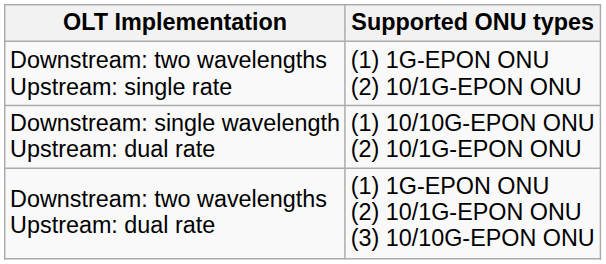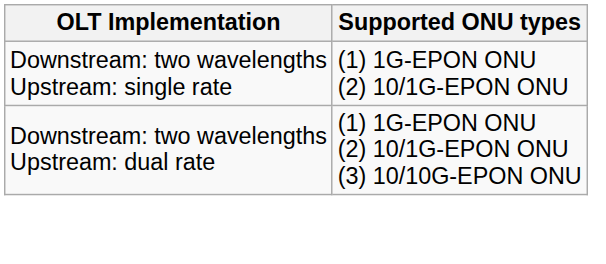 <table class="wikitable" border="1">
 <tr>
 <th>OLT Implementation</th>
 <th>Supported ONU types</th>
 </tr>
 <tr>
 <td>Downstream: two wavelengths<br>Upstream: single rate</td>
 <td>(1) 1G-EPON ONU<br>(2) 10/1G-EPON ONU</td>
 </tr>
 <tr>
-<td>Downstream: single wavelength<br>Upstream: dual rate</td>
-<td>(1) 10/10G-EPON ONU<br>(2) 10/1G-EPON ONU</td>
-</tr>
-<tr>
 <td>Downstream: two wavelengths<br>Upstream: dual rate</td>
 <td>(1) 1G-EPON ONU<br>(2) 10/1G-EPON ONU<br>(3) 10/10G-EPON ONU</td>
 </tr>
 </table>
